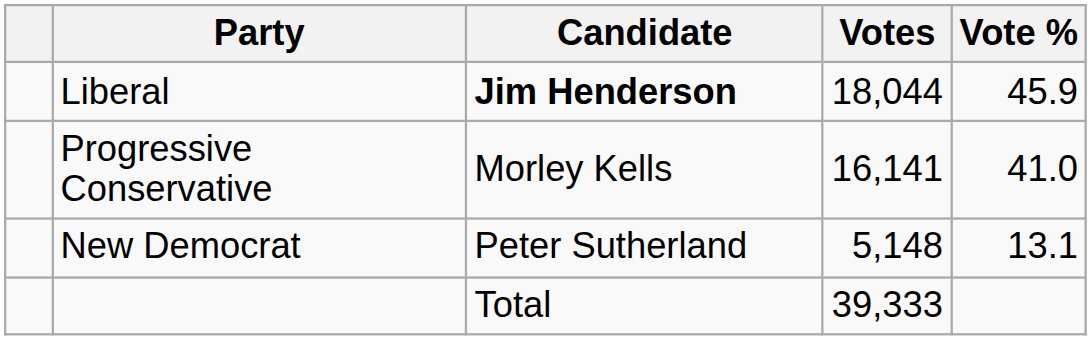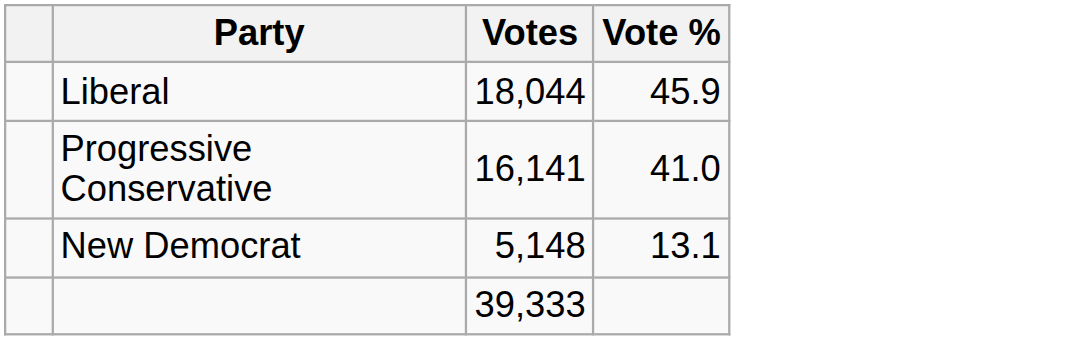 <table class="wikitable">
 <tr>
 <th></th>
 <th scope="col" width="175">Party</th>
-<th scope="col" width="150">Candidate</th>
 <th>Votes</th>
 <th>Vote %</th>
 </tr>
 <tr>
 <td>   </td>
 <td>Liberal</td>
-<td><strong>Jim Henderson</strong></td>
 <td align=right>18,044</td>
 <td align=right>45.9</td>
 </tr>
 <tr>
 <td>   </td>
 <td>Progressive Conservative</td>
-<td>Morley Kells</td>
 <td align=right>16,141</td>
 <td align=right>41.0</td>
 </tr>
 <tr>
 <td>   </td>
 <td>New Democrat</td>
-<td>Peter Sutherland</td>
 <td align=right>5,148</td>
 <td align=right>13.1</td>
 </tr>
 <tr |>
 <td></td>
 <td></td>
-<td>Total</td>
 <td align=right>39,333</td>
 <td></td>
 </tr>
 </table>
